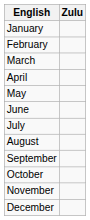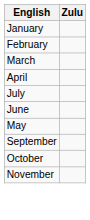 <table class="wikitable">
 <tr>
 <th>English</th>
 <th>Zulu</th>
 </tr>
 <tr>
 <td>January</td>
 <td></td>
 </tr>
 <tr>
 <td>February</td>
 <td></td>
 </tr>
 <tr>
 <td>March</td>
 <td></td>
 </tr>
 <tr>
 <td>April</td>
 <td></td>
 </tr>
 <tr>
-<td>May</td>
+<td>July</td>
 <td></td>
 </tr>
 <tr>
 <td>June</td>
 <td></td>
 </tr>
 <tr>
-<td>July</td>
-<td></td>
-</tr>
-<tr>
-<td>August</td>
+<td>May</td>
 <td></td>
 </tr>
 <tr>
 <td>September</td>
 <td></td>
 </tr>
 <tr>
 <td>October</td>
 <td></td>
 </tr>
 <tr>
 <td>November</td>
 <td></td>
 </tr>
-<tr>
-<td>December</td>
-<td></td>
-</tr>
 </table>
